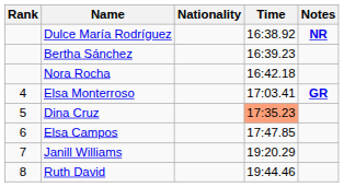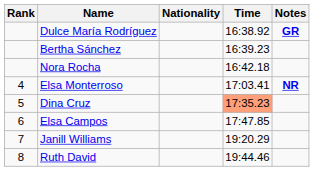 <table class="wikitable sortable" style="text-align:center">
 <tr>
 <th>Rank</th>
 <th>Name</th>
 <th>Nationality</th>
 <th>Time</th>
 <th>Notes</th>
 </tr>
 <tr>
 <td></td>
 <td align=left><a href='#'>Dulce María Rodríguez</a></td>
 <td align=left></td>
 <td>16:38.92</td>
-<td><strong><a href='#'>NR</a></strong></td>
+<td><strong><a href='#'>GR</a></strong></td>
 </tr>
 <tr>
 <td></td>
 <td align=left><a href='#'>Bertha Sánchez</a></td>
 <td align=left></td>
 <td>16:39.23</td>
 <td></td>
 </tr>
 <tr>
 <td></td>
 <td align=left><a href='#'>Nora Rocha</a></td>
 <td align=left></td>
 <td>16:42.18</td>
 <td></td>
 </tr>
 <tr>
 <td>4</td>
 <td align=left><a href='#'>Elsa Monterroso</a></td>
 <td align=left></td>
 <td>17:03.41</td>
-<td><strong><a href='#'>GR</a></strong></td>
+<td><strong><a href='#'>NR</a></strong></td>
 </tr>
 <tr>
 <td>5</td>
 <td align=left><a href='#'>Dina Cruz</a></td>
 <td align=left></td>
 <td style="background: lightsalmon;">17:35.23</td>
 <td></td>
 </tr>
 <tr>
 <td>6</td>
 <td align=left><a href='#'>Elsa Campos</a></td>
 <td align=left></td>
 <td>17:47.85</td>
 <td></td>
 </tr>
 <tr>
 <td>7</td>
 <td align=left><a href='#'>Janill Williams</a></td>
 <td align=left></td>
 <td>19:20.29</td>
 <td></td>
 </tr>
 <tr>
 <td>8</td>
 <td align=left><a href='#'>Ruth David</a></td>
 <td align=left></td>
 <td>19:44.46</td>
 <td></td>
 </tr>
 </table>
